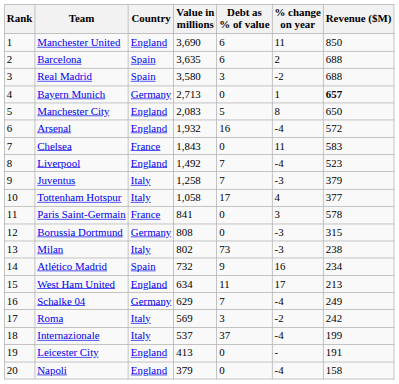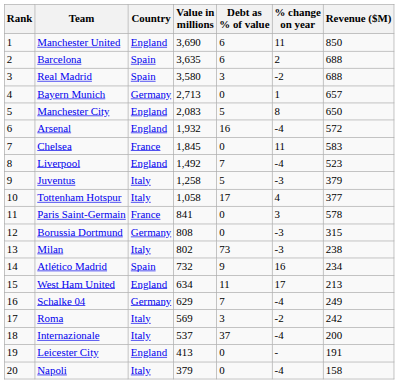 <table class="sortable wikitable">
 <tr>
 <th>Rank</th>
 <th>Team</th>
 <th>Country</th>
 <th>Value in<br>millions</th>
 <th>Debt as<br>% of value</th>
 <th>% change<br>on year</th>
 <th>Revenue ($M)</th>
 </tr>
 <tr>
 <td>1</td>
 <td><a href='#'>Manchester United</a></td>
 <td> <a href='#'>England</a></td>
 <td>3,690</td>
 <td>6</td>
 <td>11</td>
 <td>850</td>
 </tr>
 <tr>
 <td>2</td>
 <td><a href='#'>Barcelona</a></td>
 <td> <a href='#'>Spain</a></td>
 <td>3,635</td>
 <td>6</td>
 <td>2</td>
 <td>688</td>
 </tr>
 <tr>
 <td>3</td>
 <td><a href='#'>Real Madrid</a></td>
 <td> <a href='#'>Spain</a></td>
 <td>3,580</td>
 <td>3</td>
 <td>-2</td>
 <td>688</td>
 </tr>
 <tr>
 <td>4</td>
 <td><a href='#'>Bayern Munich</a></td>
 <td> <a href='#'>Germany</a></td>
 <td>2,713</td>
 <td>0</td>
 <td>1</td>
-<td><strong>657</strong></td>
+<td>657</td>
 </tr>
 <tr>
 <td>5</td>
 <td><a href='#'>Manchester City</a></td>
 <td> <a href='#'>England</a></td>
 <td>2,083</td>
 <td>5</td>
 <td>8</td>
 <td>650</td>
 </tr>
 <tr>
 <td>6</td>
 <td><a href='#'>Arsenal</a></td>
 <td> <a href='#'>England</a></td>
 <td>1,932</td>
 <td>16</td>
 <td>-4</td>
 <td>572</td>
 </tr>
 <tr>
 <td>7</td>
 <td><a href='#'>Chelsea</a></td>
 <td> <a href='#'>France</a></td>
-<td>1,843</td>
+<td>1,845</td>
 <td>0</td>
 <td>11</td>
 <td>583</td>
 </tr>
 <tr>
 <td>8</td>
 <td><a href='#'>Liverpool</a></td>
 <td> <a href='#'>England</a></td>
 <td>1,492</td>
 <td>7</td>
 <td>-4</td>
 <td>523</td>
 </tr>
 <tr>
 <td>9</td>
 <td><a href='#'>Juventus</a></td>
 <td> <a href='#'>Italy</a></td>
 <td>1,258</td>
-<td>7</td>
+<td>5</td>
 <td>-3</td>
 <td>379</td>
 </tr>
 <tr>
 <td>10</td>
 <td><a href='#'>Tottenham Hotspur</a></td>
 <td> <a href='#'>Italy</a></td>
 <td>1,058</td>
 <td>17</td>
 <td>4</td>
 <td>377</td>
 </tr>
 <tr>
 <td>11</td>
 <td><a href='#'>Paris Saint-Germain</a></td>
 <td> <a href='#'>France</a></td>
 <td>841</td>
 <td>0</td>
 <td>3</td>
 <td>578</td>
 </tr>
 <tr>
 <td>12</td>
 <td><a href='#'>Borussia Dortmund</a></td>
 <td> <a href='#'>Germany</a></td>
 <td>808</td>
 <td>0</td>
 <td>-3</td>
 <td>315</td>
 </tr>
 <tr>
 <td>13</td>
 <td><a href='#'>Milan</a></td>
 <td> <a href='#'>Italy</a></td>
 <td>802</td>
 <td>73</td>
 <td>-3</td>
 <td>238</td>
 </tr>
 <tr>
 <td>14</td>
 <td><a href='#'>Atlético Madrid</a></td>
 <td> <a href='#'>Spain</a></td>
 <td>732</td>
 <td>9</td>
 <td>16</td>
 <td>234</td>
 </tr>
 <tr>
 <td>15</td>
 <td><a href='#'>West Ham United</a></td>
 <td> <a href='#'>England</a></td>
 <td>634</td>
 <td>11</td>
 <td>17</td>
 <td>213</td>
 </tr>
 <tr>
 <td>16</td>
 <td><a href='#'>Schalke 04</a></td>
 <td> <a href='#'>Germany</a></td>
 <td>629</td>
 <td>7</td>
 <td>-4</td>
 <td>249</td>
 </tr>
 <tr>
 <td>17</td>
 <td><a href='#'>Roma</a></td>
 <td> <a href='#'>Italy</a></td>
 <td>569</td>
 <td>3</td>
 <td>-2</td>
 <td>242</td>
 </tr>
 <tr>
 <td>18</td>
 <td><a href='#'>Internazionale</a></td>
 <td> <a href='#'>Italy</a></td>
 <td>537</td>
 <td>37</td>
 <td>-4</td>
-<td>199</td>
+<td>200</td>
 </tr>
 <tr>
 <td>19</td>
 <td><a href='#'>Leicester City</a></td>
 <td> <a href='#'>England</a></td>
 <td>413</td>
 <td>0</td>
 <td>-</td>
 <td>191</td>
 </tr>
 <tr>
 <td>20</td>
 <td><a href='#'>Napoli</a></td>
-<td> <a href='#'>England</a></td>
+<td> <a href='#'>Italy</a></td>
 <td>379</td>
 <td>0</td>
 <td>-4</td>
 <td>158</td>
 </tr>
 </table>
